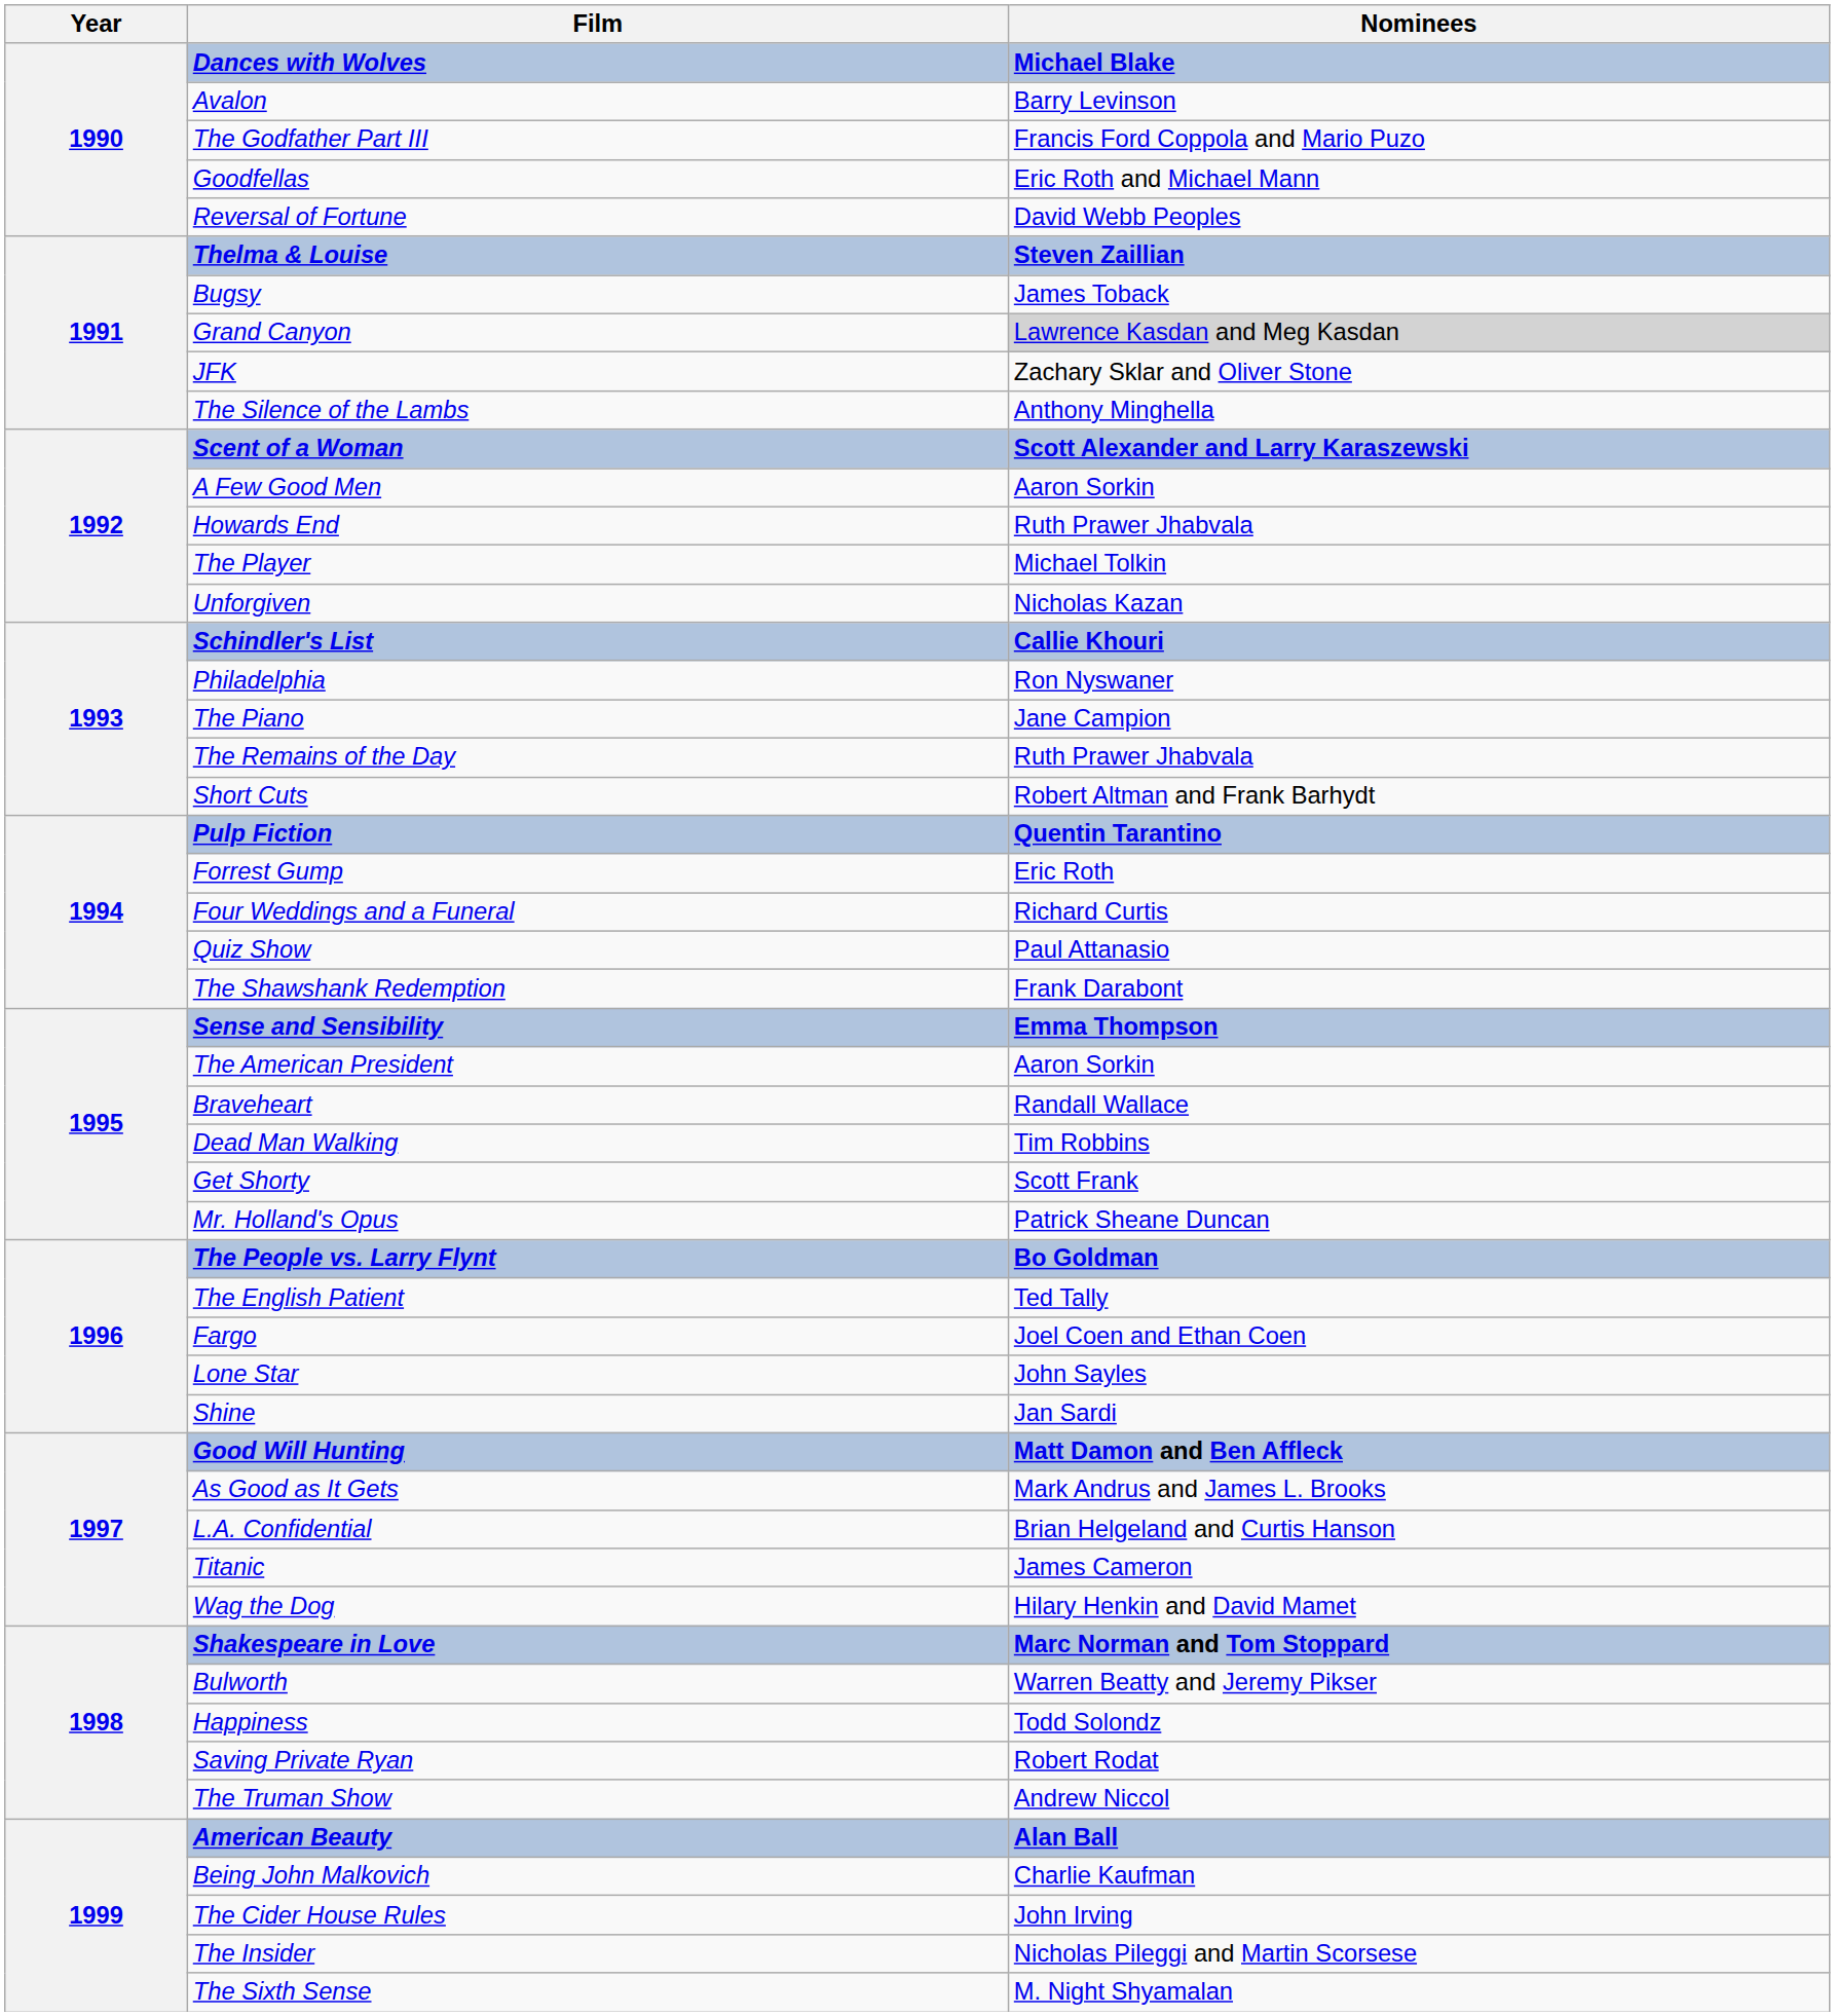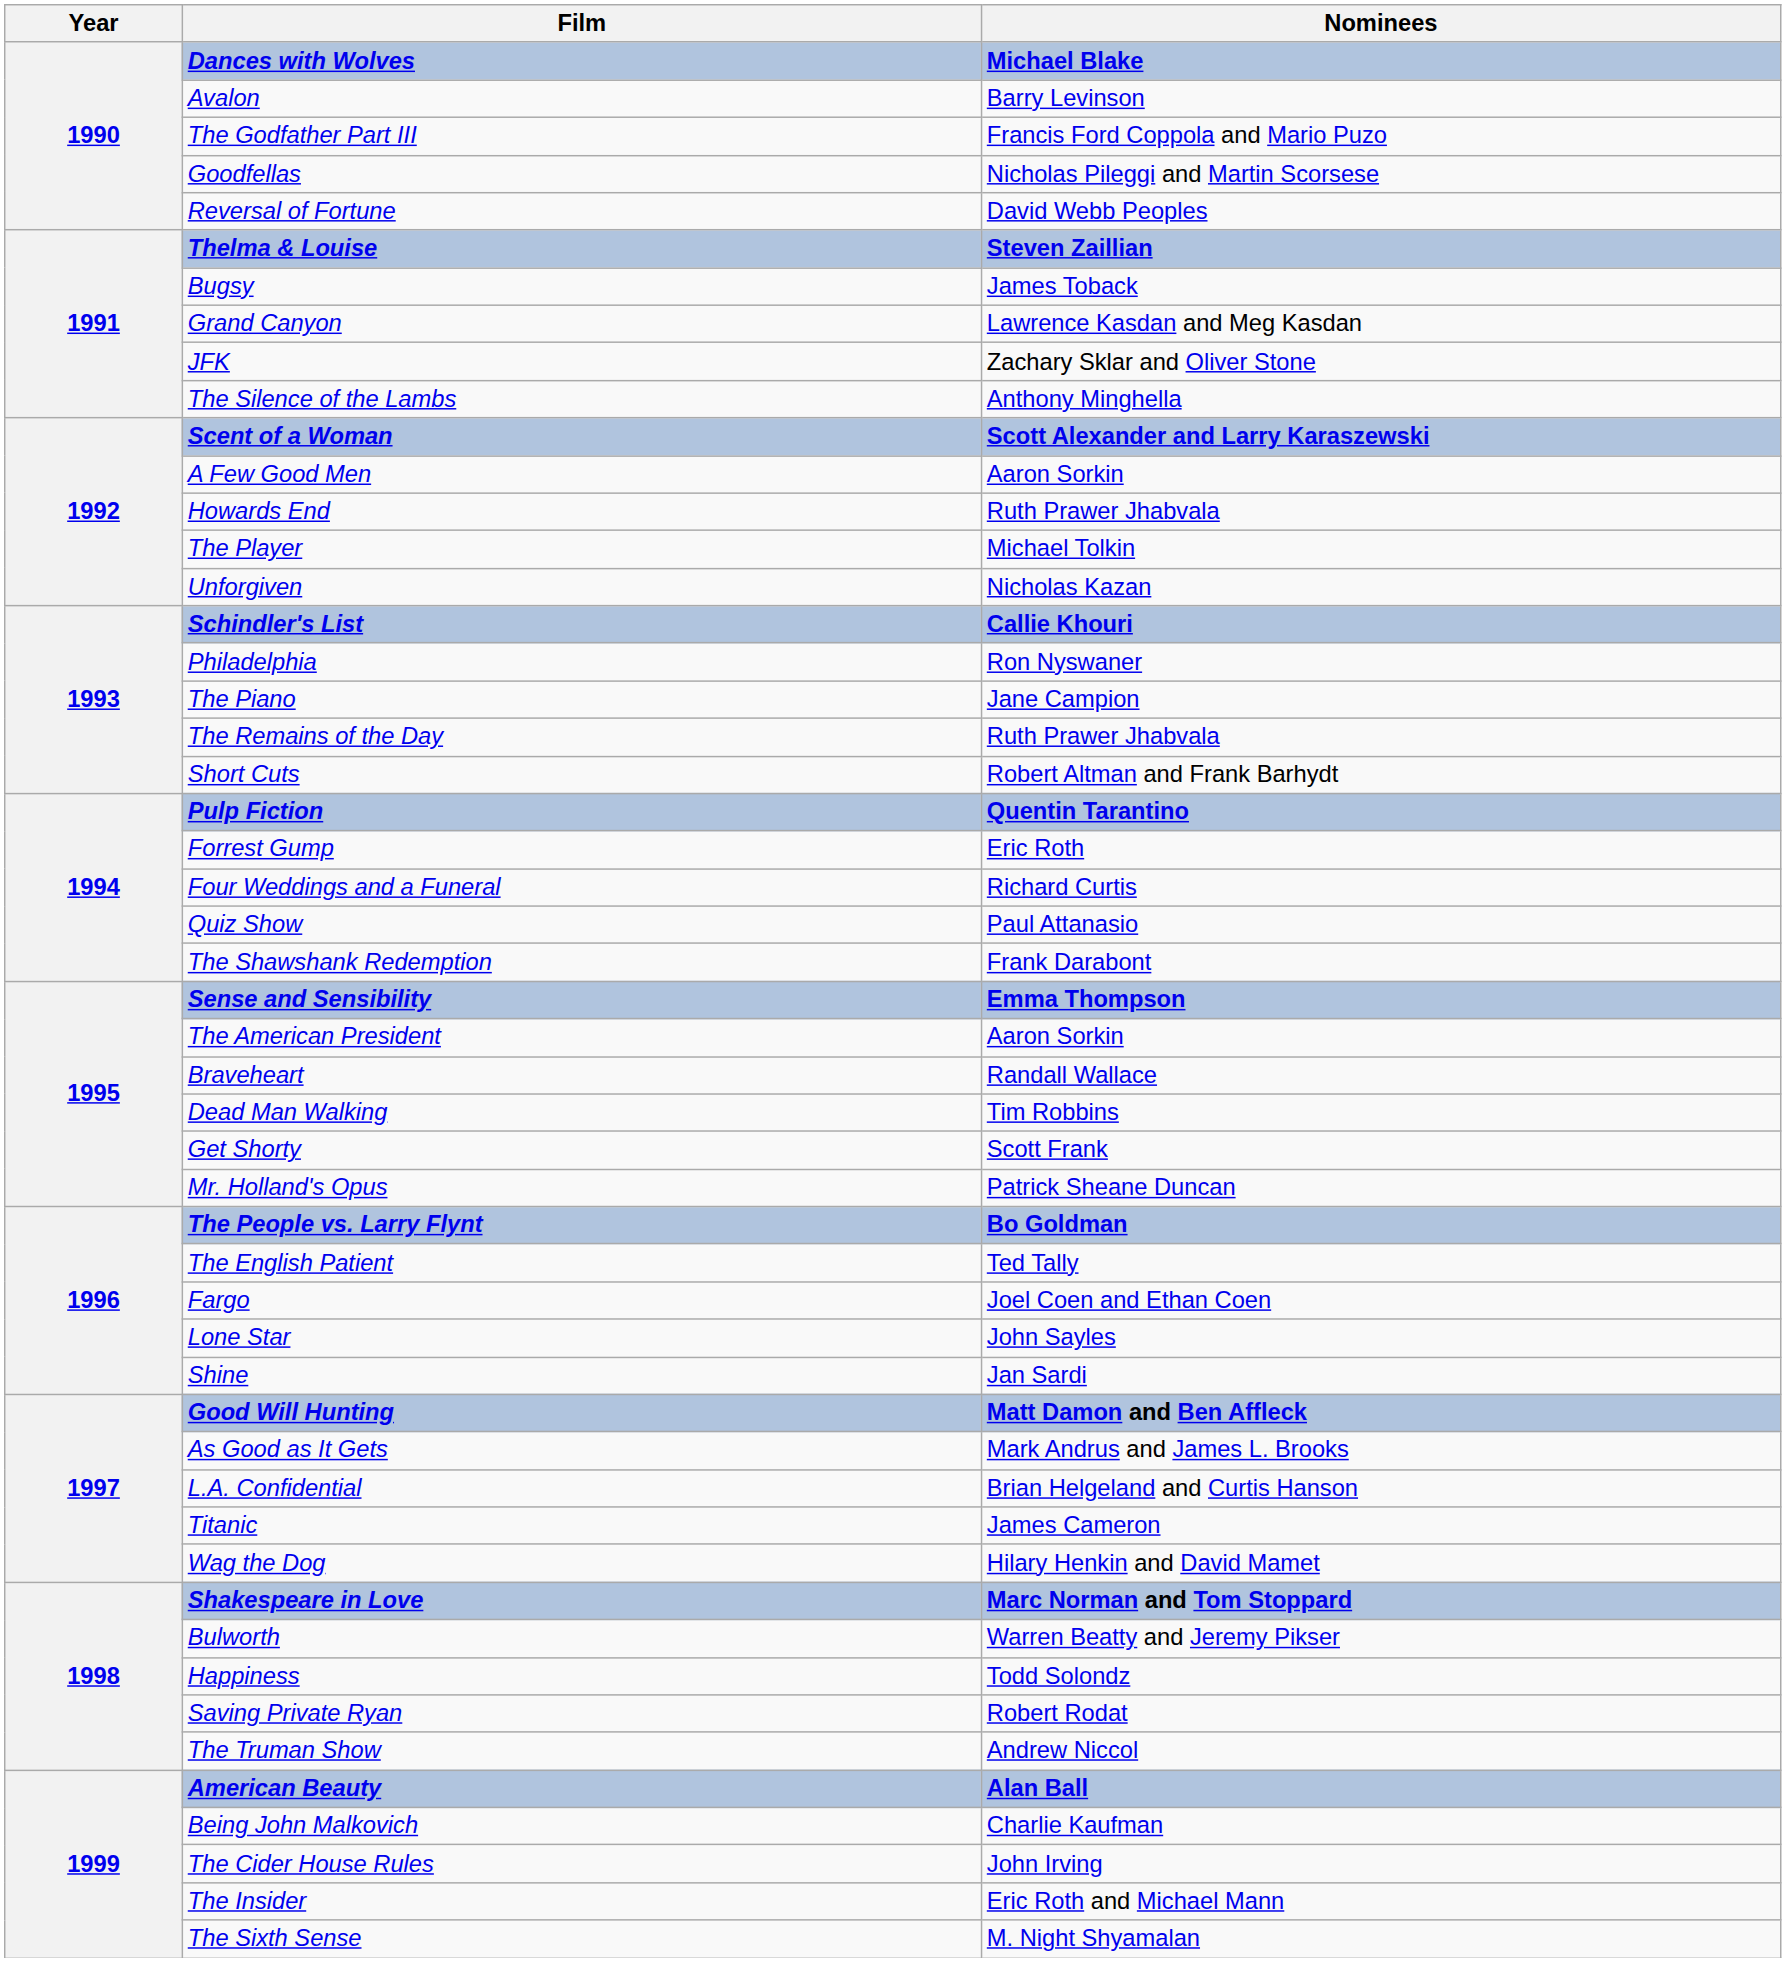 <table class="wikitable sortable" width="95%" cellpadding="5">
 <tr>
 <th width="10%">Year</th>
 <th width="45%">Film</th>
 <th width="45%">Nominees</th>
 </tr>
 <tr>
 <th rowspan="5" style="text-align:center;"><a href='#'>1990</a></th>
 <td style="background:#B0C4DE;"><strong><em><a href='#'>Dances with Wolves</a></em></strong></td>
 <td style="background:#B0C4DE;"><strong><a href='#'>Michael Blake</a> </strong></td>
 </tr>
 <tr>
 <td><em><a href='#'>Avalon</a></em></td>
 <td><a href='#'>Barry Levinson</a></td>
 </tr>
 <tr>
 <td><em><a href='#'>The Godfather Part III</a></em></td>
 <td><a href='#'>Francis Ford Coppola</a> and <a href='#'>Mario Puzo</a></td>
 </tr>
 <tr>
 <td><em><a href='#'>Goodfellas</a></em></td>
-<td><a href='#'>Eric Roth</a> and <a href='#'>Michael Mann</a></td>
+<td><a href='#'>Nicholas Pileggi</a> and <a href='#'>Martin Scorsese</a></td>
 </tr>
 <tr>
 <td><em><a href='#'>Reversal of Fortune</a></em></td>
 <td><a href='#'>David Webb Peoples</a></td>
 </tr>
 <tr>
 <th rowspan="5" style="text-align:center;"><a href='#'>1991</a></th>
 <td style="background:#B0C4DE;"><strong><em><a href='#'>Thelma & Louise</a></em></strong></td>
 <td style="background:#B0C4DE;"><strong><a href='#'>Steven Zaillian</a> </strong></td>
 </tr>
 <tr>
 <td><em><a href='#'>Bugsy</a></em></td>
 <td><a href='#'>James Toback</a></td>
 </tr>
 <tr>
 <td><em><a href='#'>Grand Canyon</a></em></td>
-<td style="background: lightgrey;"><a href='#'>Lawrence Kasdan</a> and Meg Kasdan</td>
+<td><a href='#'>Lawrence Kasdan</a> and Meg Kasdan</td>
 </tr>
 <tr>
 <td><em><a href='#'>JFK</a></em></td>
 <td>Zachary Sklar and <a href='#'>Oliver Stone</a></td>
 </tr>
 <tr>
 <td><em><a href='#'>The Silence of the Lambs</a></em></td>
 <td><a href='#'>Anthony Minghella</a></td>
 </tr>
 <tr>
 <th rowspan="5" style="text-align:center;"><a href='#'>1992</a></th>
 <td style="background:#B0C4DE;"><strong><em><a href='#'>Scent of a Woman</a></em></strong></td>
 <td style="background:#B0C4DE;"><strong><a href='#'>Scott Alexander and Larry Karaszewski</a> </strong></td>
 </tr>
 <tr>
 <td><em><a href='#'>A Few Good Men</a></em></td>
 <td><a href='#'>Aaron Sorkin</a></td>
 </tr>
 <tr>
 <td><em><a href='#'>Howards End</a></em></td>
 <td><a href='#'>Ruth Prawer Jhabvala</a></td>
 </tr>
 <tr>
 <td><em><a href='#'>The Player</a></em></td>
 <td><a href='#'>Michael Tolkin</a></td>
 </tr>
 <tr>
 <td><em><a href='#'>Unforgiven</a></em></td>
 <td><a href='#'>Nicholas Kazan</a></td>
 </tr>
 <tr>
 <th rowspan="5" style="text-align:center;"><a href='#'>1993</a></th>
 <td style="background:#B0C4DE;"><strong><em><a href='#'>Schindler's List</a></em></strong></td>
 <td style="background:#B0C4DE;"><strong><a href='#'>Callie Khouri</a> </strong></td>
 </tr>
 <tr>
 <td><em><a href='#'>Philadelphia</a></em></td>
 <td><a href='#'>Ron Nyswaner</a></td>
 </tr>
 <tr>
 <td><em><a href='#'>The Piano</a></em></td>
 <td><a href='#'>Jane Campion</a></td>
 </tr>
 <tr>
 <td><em><a href='#'>The Remains of the Day</a></em></td>
 <td><a href='#'>Ruth Prawer Jhabvala</a></td>
 </tr>
 <tr>
 <td><em><a href='#'>Short Cuts</a></em></td>
 <td><a href='#'>Robert Altman</a> and Frank Barhydt</td>
 </tr>
 <tr>
 <th rowspan="5" style="text-align:center;"><a href='#'>1994</a></th>
 <td style="background:#B0C4DE;"><strong><em><a href='#'>Pulp Fiction</a></em></strong></td>
 <td style="background:#B0C4DE;"><strong><a href='#'>Quentin Tarantino</a> </strong></td>
 </tr>
 <tr>
 <td><em><a href='#'>Forrest Gump</a></em></td>
 <td><a href='#'>Eric Roth</a></td>
 </tr>
 <tr>
 <td><em><a href='#'>Four Weddings and a Funeral</a></em></td>
 <td><a href='#'>Richard Curtis</a></td>
 </tr>
 <tr>
 <td><em><a href='#'>Quiz Show</a></em></td>
 <td><a href='#'>Paul Attanasio</a></td>
 </tr>
 <tr>
 <td><em><a href='#'>The Shawshank Redemption</a></em></td>
 <td><a href='#'>Frank Darabont</a></td>
 </tr>
 <tr>
 <th rowspan="6" style="text-align:center;"><a href='#'>1995</a></th>
 <td style="background:#B0C4DE;"><strong><em><a href='#'>Sense and Sensibility</a></em></strong></td>
 <td style="background:#B0C4DE;"><strong><a href='#'>Emma Thompson</a> </strong></td>
 </tr>
 <tr>
 <td><em><a href='#'>The American President</a></em></td>
 <td><a href='#'>Aaron Sorkin</a></td>
 </tr>
 <tr>
 <td><em><a href='#'>Braveheart</a></em></td>
 <td><a href='#'>Randall Wallace</a></td>
 </tr>
 <tr>
 <td><em><a href='#'>Dead Man Walking</a></em></td>
 <td><a href='#'>Tim Robbins</a></td>
 </tr>
 <tr>
 <td><em><a href='#'>Get Shorty</a></em></td>
 <td><a href='#'>Scott Frank</a></td>
 </tr>
 <tr>
 <td><em><a href='#'>Mr. Holland's Opus</a></em></td>
 <td><a href='#'>Patrick Sheane Duncan</a></td>
 </tr>
 <tr>
 <th rowspan="5" style="text-align:center;"><a href='#'>1996</a></th>
 <td style="background:#B0C4DE;"><strong><em><a href='#'>The People vs. Larry Flynt</a></em></strong></td>
 <td style="background:#B0C4DE;"><strong><a href='#'>Bo Goldman</a> </strong></td>
 </tr>
 <tr>
 <td><em><a href='#'>The English Patient</a></em></td>
 <td><a href='#'>Ted Tally</a></td>
 </tr>
 <tr>
 <td><em><a href='#'>Fargo</a></em></td>
 <td><a href='#'>Joel Coen and Ethan Coen</a></td>
 </tr>
 <tr>
 <td><em><a href='#'>Lone Star</a></em></td>
 <td><a href='#'>John Sayles</a></td>
 </tr>
 <tr>
 <td><em><a href='#'>Shine</a></em></td>
 <td><a href='#'>Jan Sardi</a></td>
 </tr>
 <tr>
 <th rowspan="5" style="text-align:center;"><a href='#'>1997</a></th>
 <td style="background:#B0C4DE;"><strong><em><a href='#'>Good Will Hunting</a></em></strong></td>
 <td style="background:#B0C4DE;"><strong><a href='#'>Matt Damon</a> and <a href='#'>Ben Affleck</a> </strong></td>
 </tr>
 <tr>
 <td><em><a href='#'>As Good as It Gets</a></em></td>
 <td><a href='#'>Mark Andrus</a> and <a href='#'>James L. Brooks</a></td>
 </tr>
 <tr>
 <td><em><a href='#'>L.A. Confidential</a></em></td>
 <td><a href='#'>Brian Helgeland</a> and <a href='#'>Curtis Hanson</a></td>
 </tr>
 <tr>
 <td><em><a href='#'>Titanic</a></em></td>
 <td><a href='#'>James Cameron</a></td>
 </tr>
 <tr>
 <td><em><a href='#'>Wag the Dog</a></em></td>
 <td><a href='#'>Hilary Henkin</a> and <a href='#'>David Mamet</a></td>
 </tr>
 <tr>
 <th rowspan="5" style="text-align:center;"><a href='#'>1998</a></th>
 <td style="background:#B0C4DE;"><strong><em><a href='#'>Shakespeare in Love</a></em></strong></td>
 <td style="background:#B0C4DE;"><strong><a href='#'>Marc Norman</a> and <a href='#'>Tom Stoppard</a> </strong></td>
 </tr>
 <tr>
 <td><em><a href='#'>Bulworth</a></em></td>
 <td><a href='#'>Warren Beatty</a> and <a href='#'>Jeremy Pikser</a></td>
 </tr>
 <tr>
 <td><em><a href='#'>Happiness</a></em></td>
 <td><a href='#'>Todd Solondz</a></td>
 </tr>
 <tr>
 <td><em><a href='#'>Saving Private Ryan</a></em></td>
 <td><a href='#'>Robert Rodat</a></td>
 </tr>
 <tr>
 <td><em><a href='#'>The Truman Show</a></em></td>
 <td><a href='#'>Andrew Niccol</a></td>
 </tr>
 <tr>
 <th rowspan="5" style="text-align:center;"><a href='#'>1999</a></th>
 <td style="background:#B0C4DE;"><strong><em><a href='#'>American Beauty</a></em></strong></td>
 <td style="background:#B0C4DE;"><strong><a href='#'>Alan Ball</a> </strong></td>
 </tr>
 <tr>
 <td><em><a href='#'>Being John Malkovich</a></em></td>
 <td><a href='#'>Charlie Kaufman</a></td>
 </tr>
 <tr>
 <td><em><a href='#'>The Cider House Rules</a></em></td>
 <td><a href='#'>John Irving</a></td>
 </tr>
 <tr>
 <td><em><a href='#'>The Insider</a></em></td>
-<td><a href='#'>Nicholas Pileggi</a> and <a href='#'>Martin Scorsese</a></td>
+<td><a href='#'>Eric Roth</a> and <a href='#'>Michael Mann</a></td>
 </tr>
 <tr>
 <td><em><a href='#'>The Sixth Sense</a></em></td>
 <td><a href='#'>M. Night Shyamalan</a></td>
 </tr>
 </table>
